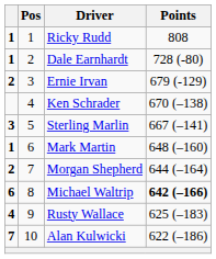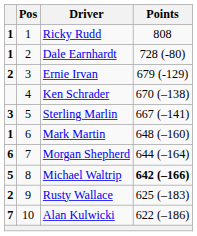 <table class="wikitable" style="font-size: 95%;">
 <tr>
 <th></th>
 <th>Pos</th>
 <th>Driver</th>
 <th>Points</th>
 </tr>
 <tr>
 <td align="left">  <strong>1</strong></td>
 <td style="text-align:center;">1</td>
 <td><a href='#'>Ricky Rudd</a></td>
 <td style="text-align:center;">808</td>
 </tr>
 <tr>
 <td align="left">  <strong>1</strong></td>
 <td style="text-align:center;">2</td>
 <td><a href='#'>Dale Earnhardt</a></td>
 <td style="text-align:center;">728 (-80)</td>
 </tr>
 <tr>
 <td align="left">  <strong>2</strong></td>
 <td style="text-align:center;">3</td>
 <td><a href='#'>Ernie Irvan</a></td>
 <td style="text-align:center;">679 (-129)</td>
 </tr>
 <tr>
 <td align="left"></td>
 <td style="text-align:center;">4</td>
 <td><a href='#'>Ken Schrader</a></td>
 <td style="text-align:center;">670 (–138)</td>
 </tr>
 <tr>
 <td align="left">  <strong>3</strong></td>
 <td style="text-align:center;">5</td>
 <td><a href='#'>Sterling Marlin</a></td>
 <td style="text-align:center;">667 (–141)</td>
 </tr>
 <tr>
 <td align="left">  <strong>1</strong></td>
 <td style="text-align:center;">6</td>
 <td><a href='#'>Mark Martin</a></td>
 <td style="text-align:center;">648 (–160)</td>
 </tr>
 <tr>
-<td align="left">  <strong>2</strong></td>
+<td align="left">  <strong>6</strong></td>
 <td style="text-align:center;">7</td>
 <td><a href='#'>Morgan Shepherd</a></td>
 <td style="text-align:center;">644 (–164)</td>
 </tr>
 <tr>
-<td align="left">  <strong>6</strong></td>
+<td align="left">  <strong>5</strong></td>
 <td style="text-align:center;">8</td>
 <td><a href='#'>Michael Waltrip</a></td>
 <td style="text-align:center;"><strong>642 (–166)</strong></td>
 </tr>
 <tr>
-<td align="left">  <strong>4</strong></td>
+<td align="left">  <strong>2</strong></td>
 <td style="text-align:center;">9</td>
 <td><a href='#'>Rusty Wallace</a></td>
 <td style="text-align:center;">625 (–183)</td>
 </tr>
 <tr>
 <td align="left">  <strong>7</strong></td>
 <td style="text-align:center;">10</td>
 <td><a href='#'>Alan Kulwicki</a></td>
 <td style="text-align:center;">622 (–186)</td>
 </tr>
 <tr class="sortbottom">
 <th colspan="9"></th>
 </tr>
 </table>
